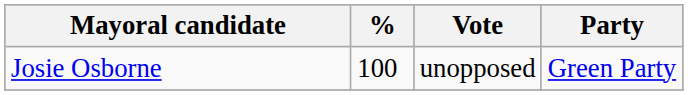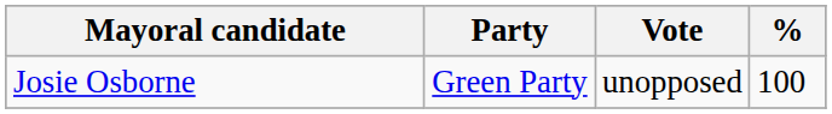 <table class="wikitable">
 <tr>
 <th bgcolor="#DDDDFF" width="200px">Mayoral candidate</th>
+<th>Party</th>
+<th bgcolor="#DDDDFF" width="50px">Vote</th>
 <th bgcolor="#DDDDFF" width="30px">%</th>
-<th bgcolor="#DDDDFF" width="50px">Vote</th>
-<th>Party</th>
 </tr>
 <tr>
 <td><a href='#'>Josie Osborne</a></td>
+<td><a href='#'>Green Party</a></td>
+<td>unopposed</td>
 <td>100</td>
-<td>unopposed</td>
-<td><a href='#'>Green Party</a></td>
 </tr>
 </table>
